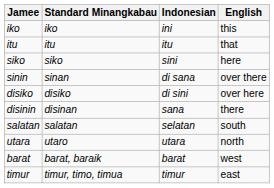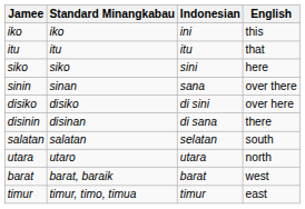 <table class="wikitable">
 <tr>
 <th>Jamee</th>
 <th>Standard Minangkabau</th>
 <th>Indonesian</th>
 <th>English</th>
 </tr>
 <tr>
 <td><em>iko</em></td>
 <td><em>iko</em></td>
 <td><em>ini</em></td>
 <td>this</td>
 </tr>
 <tr>
 <td><em>itu</em></td>
 <td><em>itu</em></td>
 <td><em>itu</em></td>
 <td>that</td>
 </tr>
 <tr>
 <td><em>siko</em></td>
 <td><em>siko</em></td>
 <td><em>sini</em></td>
 <td>here</td>
 </tr>
 <tr>
 <td><em>sinin</em></td>
 <td><em>sinan</em></td>
-<td><em>di sana</em></td>
+<td><em>sana</em></td>
 <td>over there</td>
 </tr>
 <tr>
 <td><em>disiko</em></td>
 <td><em>disiko</em></td>
 <td><em>di sini</em></td>
 <td>over here</td>
 </tr>
 <tr>
 <td><em>disinin</em></td>
 <td><em>disinan</em></td>
-<td><em>sana</em></td>
+<td><em>di sana</em></td>
 <td>there</td>
 </tr>
 <tr>
 <td><em>salatan</em></td>
 <td><em>salatan</em></td>
 <td><em>selatan</em></td>
 <td>south</td>
 </tr>
 <tr>
 <td><em>utara</em></td>
 <td><em>utaro</em></td>
 <td><em>utara</em></td>
 <td>north</td>
 </tr>
 <tr>
 <td><em>barat</em></td>
 <td><em>barat, baraik</em></td>
 <td><em>barat</em></td>
 <td>west</td>
 </tr>
 <tr>
 <td><em>timur</em></td>
 <td><em>timur, timo, timua</em></td>
 <td><em>timur</em></td>
 <td>east</td>
 </tr>
 </table>
